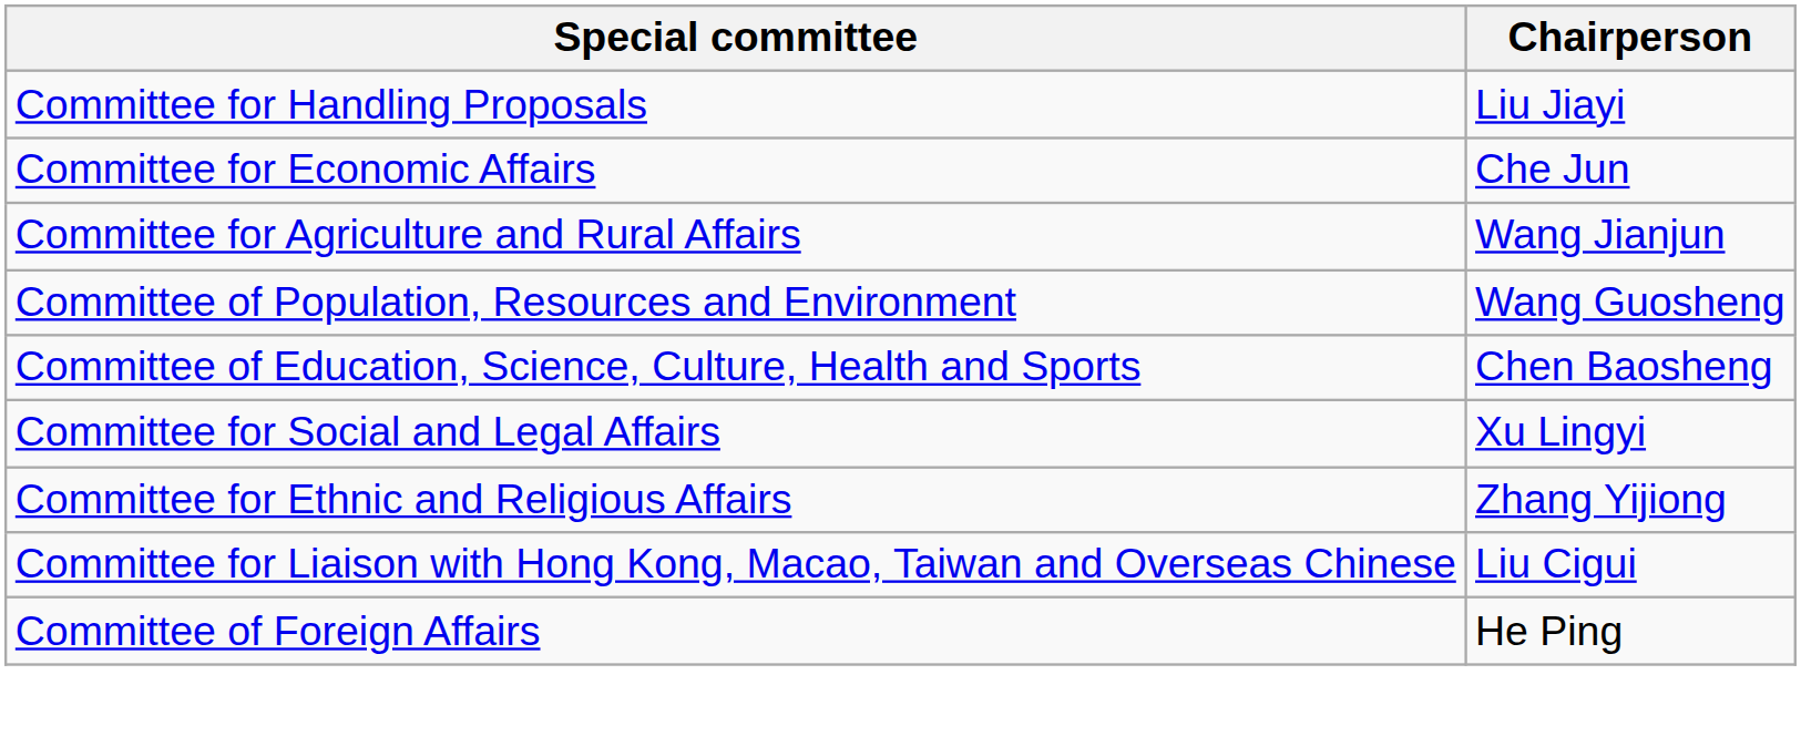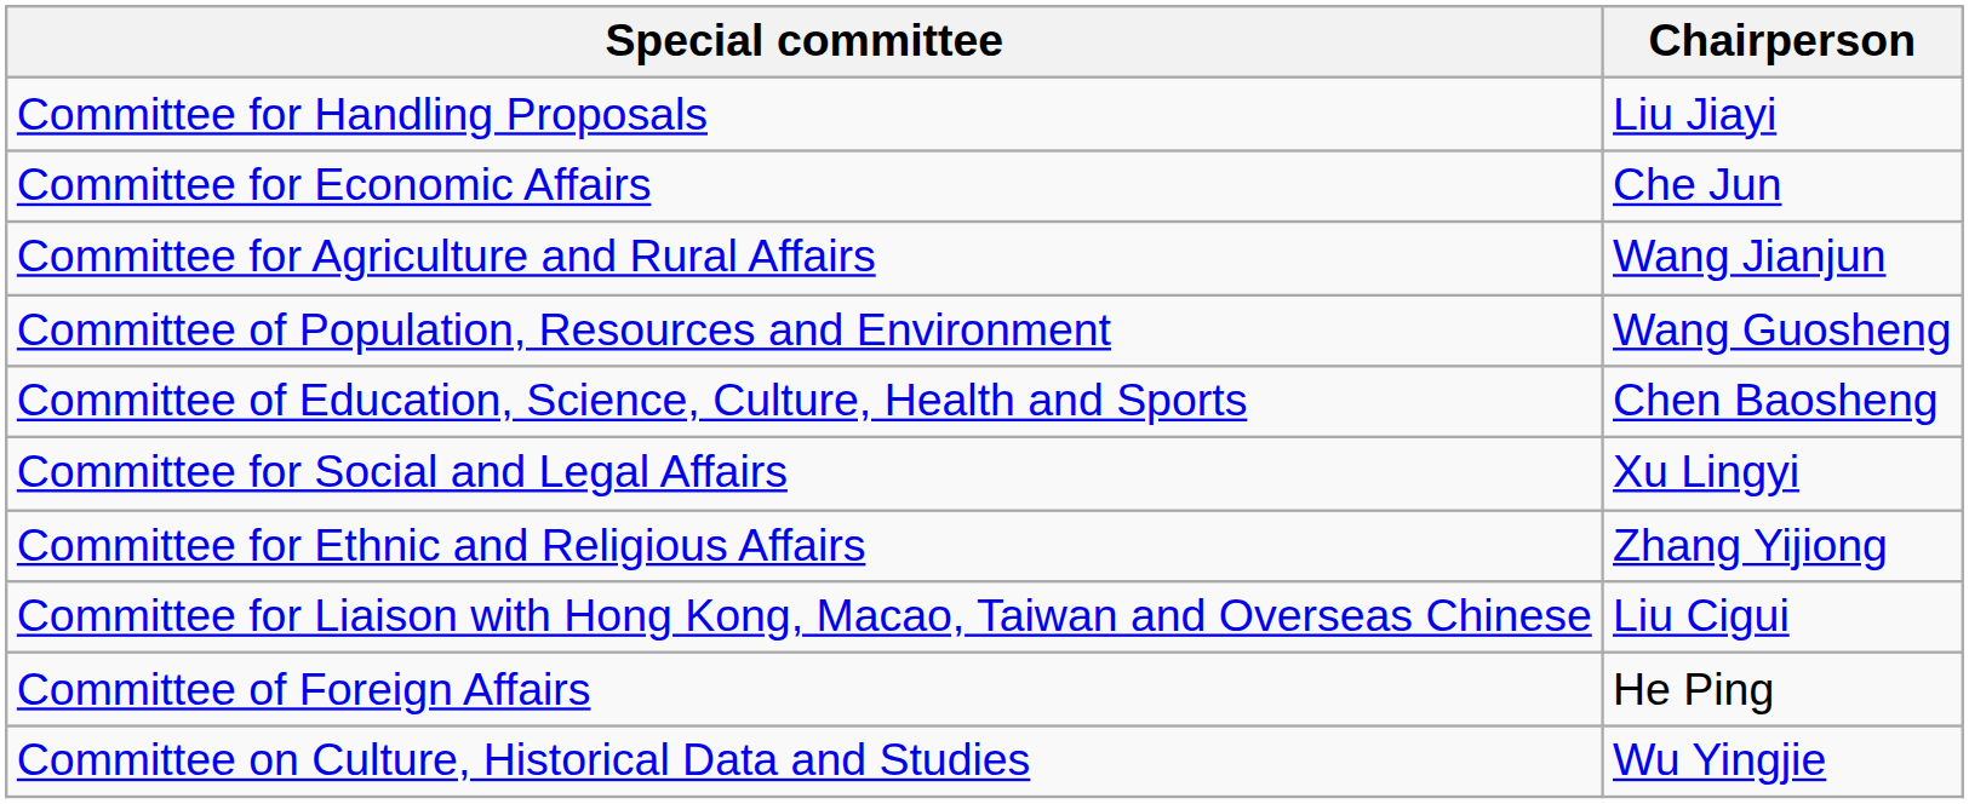 <table class="wikitable">
 <tr>
 <th>Special committee</th>
 <th>Chairperson</th>
 </tr>
 <tr>
 <td><a href='#'>Committee for Handling Proposals</a></td>
 <td><a href='#'>Liu Jiayi</a></td>
 </tr>
 <tr>
 <td><a href='#'>Committee for Economic Affairs</a></td>
 <td><a href='#'>Che Jun</a></td>
 </tr>
 <tr>
 <td><a href='#'>Committee for Agriculture and Rural Affairs</a></td>
 <td><a href='#'>Wang Jianjun</a></td>
 </tr>
 <tr>
 <td><a href='#'>Committee of Population, Resources and Environment</a></td>
 <td><a href='#'>Wang Guosheng</a></td>
 </tr>
 <tr>
 <td><a href='#'>Committee of Education, Science, Culture, Health and Sports</a></td>
 <td><a href='#'>Chen Baosheng</a></td>
 </tr>
 <tr>
 <td><a href='#'>Committee for Social and Legal Affairs</a></td>
 <td><a href='#'>Xu Lingyi</a></td>
 </tr>
 <tr>
 <td><a href='#'>Committee for Ethnic and Religious Affairs</a></td>
 <td><a href='#'>Zhang Yijiong</a></td>
 </tr>
 <tr>
 <td><a href='#'>Committee for Liaison with Hong Kong, Macao, Taiwan and Overseas Chinese</a></td>
 <td><a href='#'>Liu Cigui</a></td>
 </tr>
 <tr>
 <td><a href='#'>Committee of Foreign Affairs</a></td>
 <td>He Ping</td>
 </tr>
+<tr>
+<td><a href='#'>Committee on Culture, Historical Data and Studies</a></td>
+<td><a href='#'>Wu Yingjie</a></td>
+</tr>
 </table>
